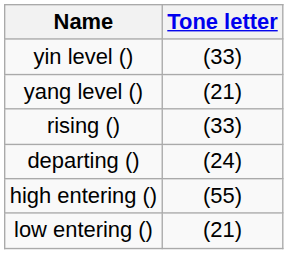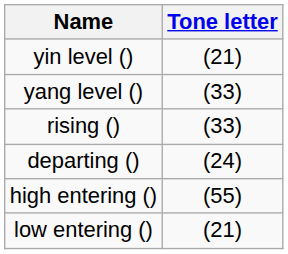 <table class="wikitable" style="text-align:center">
 <tr>
 <th>Name</th>
 <th><a href='#'>Tone letter</a></th>
 </tr>
 <tr>
 <td>yin level ()</td>
-<td> (33)</td>
+<td> (21)</td>
 </tr>
 <tr>
 <td>yang level ()</td>
-<td> (21)</td>
+<td> (33)</td>
 </tr>
 <tr>
 <td>rising ()</td>
 <td> (33)</td>
 </tr>
 <tr>
 <td>departing ()</td>
 <td> (24)</td>
 </tr>
 <tr>
 <td>high entering ()</td>
 <td> (55)</td>
 </tr>
 <tr>
 <td>low entering ()</td>
 <td> (21)</td>
 </tr>
 </table>
